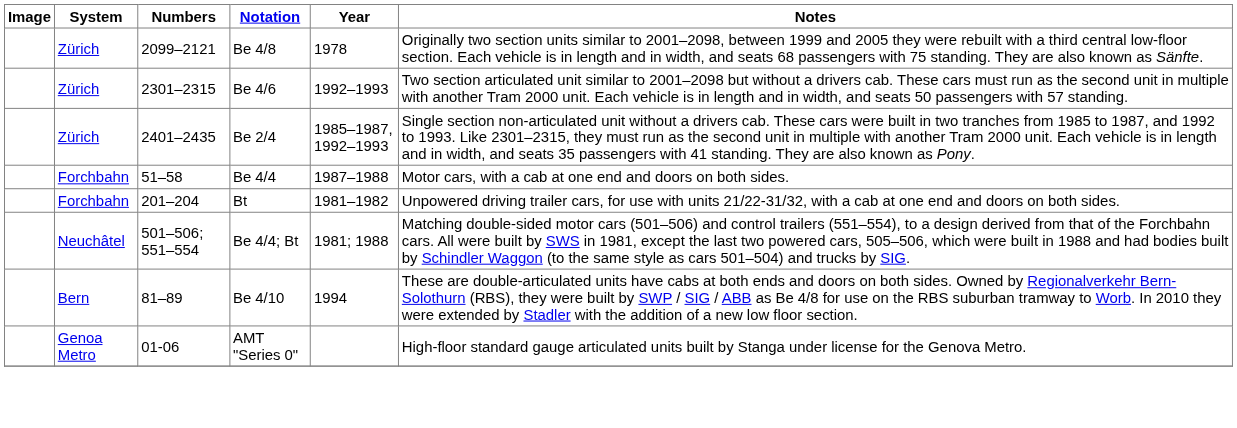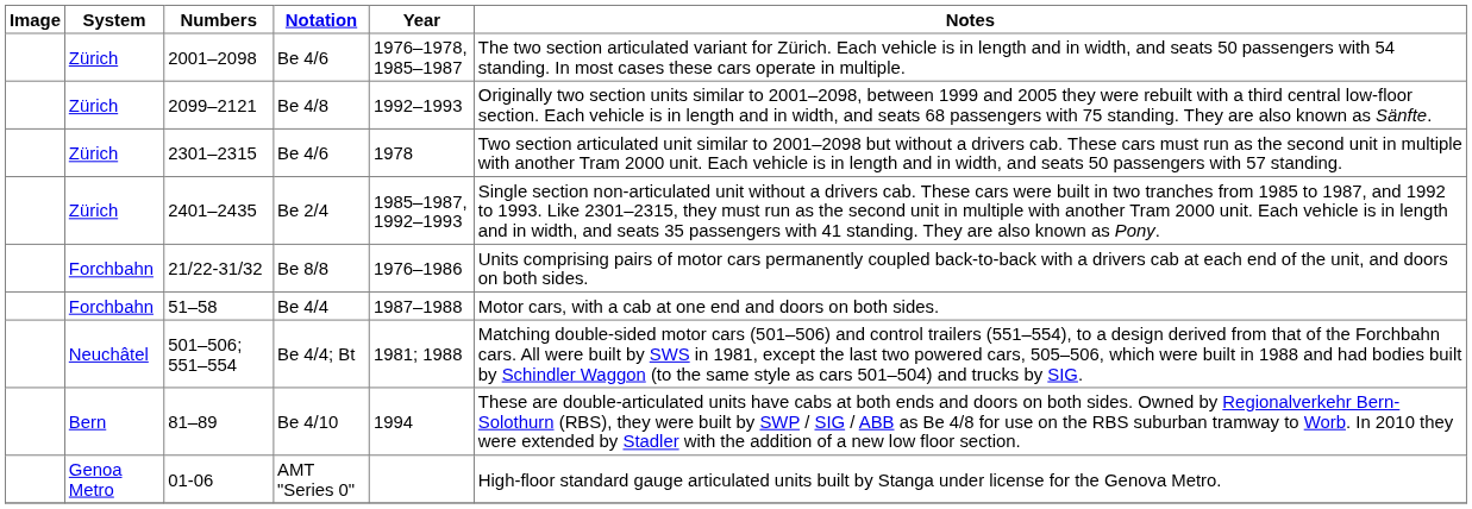 <table border="1" cellspacing="0" cellpadding="3" style="border-collapse:collapse; font-size:95%; margin-right:10px; margin-bottom:5px;">
 <tr>
 <th>Image</th>
 <th>System</th>
 <th>Numbers</th>
 <th><a href='#'>Notation</a></th>
 <th>Year</th>
 <th>Notes</th>
 </tr>
 <tr>
 <td></td>
 <td><a href='#'>Zürich</a></td>
+<td>2001–2098</td>
+<td>Be 4/6</td>
+<td>1976–1978, 1985–1987</td>
+<td>The two section articulated variant for Zürich. Each vehicle is  in length and  in width, and seats 50 passengers with 54 standing. In most cases these cars operate in multiple.</td>
+</tr>
+<tr>
+<td></td>
+<td><a href='#'>Zürich</a></td>
 <td>2099–2121</td>
 <td>Be 4/8</td>
-<td>1978</td>
+<td>1992–1993</td>
 <td>Originally two section units similar to 2001–2098, between 1999 and 2005 they were rebuilt with a third central low-floor section. Each vehicle is  in length and  in width, and seats 68 passengers with 75 standing. They are also known as <em>Sänfte</em>.</td>
 </tr>
 <tr>
 <td></td>
 <td><a href='#'>Zürich</a></td>
 <td>2301–2315</td>
 <td>Be 4/6</td>
-<td>1992–1993</td>
+<td>1978</td>
 <td>Two section articulated unit similar to 2001–2098 but without a drivers cab. These cars must run as the second unit in multiple with another Tram 2000 unit. Each vehicle is  in length and  in width, and seats 50 passengers with 57 standing.</td>
 </tr>
 <tr>
 <td></td>
 <td><a href='#'>Zürich</a></td>
 <td>2401–2435</td>
 <td>Be 2/4</td>
 <td>1985–1987, 1992–1993</td>
 <td>Single section non-articulated unit without a drivers cab. These cars were built in two tranches from 1985 to 1987, and 1992 to 1993. Like 2301–2315, they must run as the second unit in multiple with another Tram 2000 unit. Each vehicle is  in length and  in width, and seats 35 passengers with 41 standing. They are also known as <em>Pony</em>.</td>
 </tr>
 <tr>
 <td></td>
 <td><a href='#'>Forchbahn</a></td>
+<td>21/22-31/32</td>
+<td>Be 8/8</td>
+<td>1976–1986</td>
+<td>Units comprising pairs of motor cars permanently coupled back-to-back with a drivers cab at each end of the unit, and doors on both sides.</td>
+</tr>
+<tr>
+<td></td>
+<td><a href='#'>Forchbahn</a></td>
 <td>51–58</td>
 <td>Be 4/4</td>
 <td>1987–1988</td>
 <td>Motor cars, with a cab at one end and doors on both sides.</td>
-</tr>
-<tr>
-<td></td>
-<td><a href='#'>Forchbahn</a></td>
-<td>201–204</td>
-<td>Bt</td>
-<td>1981–1982</td>
-<td>Unpowered driving trailer cars, for use with units 21/22-31/32, with a cab at one end and doors on both sides.</td>
 </tr>
 <tr>
 <td></td>
 <td><a href='#'>Neuchâtel</a></td>
 <td>501–506; 551–554</td>
 <td>Be 4/4; Bt</td>
 <td>1981; 1988</td>
 <td>Matching double-sided motor cars (501–506) and control trailers (551–554), to a design derived from that of the Forchbahn cars.  All were built by <a href='#'>SWS</a> in 1981, except the last two powered cars, 505–506, which were built in 1988 and had bodies built by <a href='#'>Schindler Waggon</a> (to the same style as cars 501–504) and trucks by <a href='#'>SIG</a>.</td>
 </tr>
 <tr>
 <td></td>
 <td><a href='#'>Bern</a></td>
 <td>81–89</td>
 <td>Be 4/10</td>
 <td>1994</td>
 <td>These are double-articulated units have cabs at both ends and doors on both sides. Owned by <a href='#'>Regionalverkehr Bern-Solothurn</a> (RBS), they were built by <a href='#'>SWP</a> / <a href='#'>SIG</a> / <a href='#'>ABB</a> as Be 4/8 for use on the RBS suburban tramway to <a href='#'>Worb</a>. In 2010 they were extended by <a href='#'>Stadler</a> with the addition of a new low floor section.</td>
 </tr>
 <tr>
 <td></td>
 <td><a href='#'>Genoa Metro</a></td>
 <td>01-06</td>
 <td>AMT "Series 0"</td>
 <td></td>
 <td>High-floor standard gauge articulated units built by Stanga under license for the Genova Metro.</td>
 </tr>
 <tr>
 </tr>
 </table>
